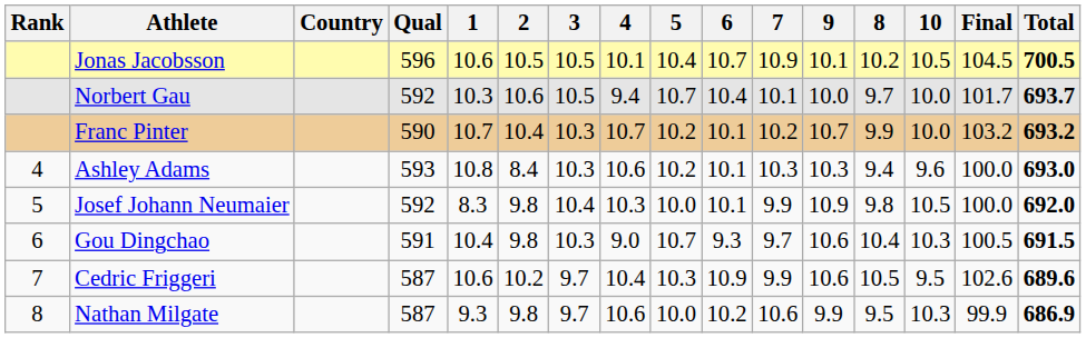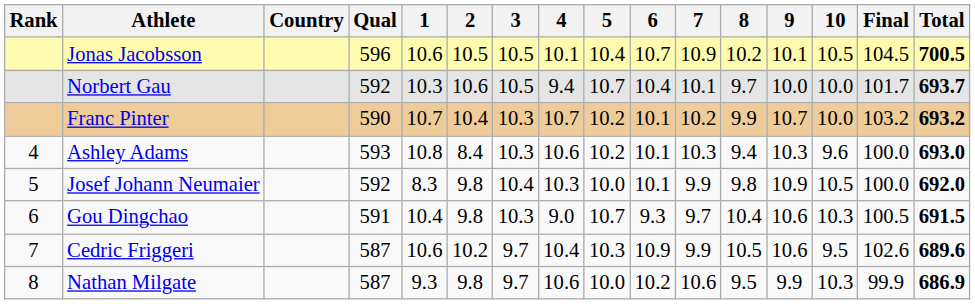 <table class="wikitable sortable">
 <tr>
 <th>Rank</th>
 <th>Athlete</th>
 <th>Country</th>
 <th>Qual</th>
 <th class="unsortable" style="width: 28px">1</th>
 <th class="unsortable" style="width: 28px">2</th>
 <th class="unsortable" style="width: 28px">3</th>
 <th class="unsortable" style="width: 28px">4</th>
 <th class="unsortable" style="width: 28px">5</th>
 <th class="unsortable" style="width: 28px">6</th>
 <th class="unsortable" style="width: 28px">7</th>
+<th class="unsortable" style="width: 28px">8</th>
 <th class="unsortable" style="width: 28px">9</th>
-<th class="unsortable" style="width: 28px">8</th>
 <th class="unsortable" style="width: 28px">10</th>
 <th>Final</th>
 <th>Total</th>
 </tr>
 <tr style="background:#fffcaf;">
 <td align="center"></td>
 <td align="left"><a href='#'>Jonas Jacobsson</a></td>
 <td align="left"></td>
 <td align="center">596</td>
 <td align="center">10.6</td>
 <td align="center">10.5</td>
 <td align="center">10.5</td>
 <td align="center">10.1</td>
 <td align="center">10.4</td>
 <td align="center">10.7</td>
 <td align="center">10.9</td>
+<td align="center">10.2</td>
 <td align="center">10.1</td>
-<td align="center">10.2</td>
 <td align="center">10.5</td>
 <td align="center">104.5</td>
 <td align="center"><strong>700.5</strong></td>
 </tr>
 <tr style="background:#e5e5e5;">
 <td align="center"></td>
 <td align="left"><a href='#'>Norbert Gau</a></td>
 <td align="left"></td>
 <td align="center">592</td>
 <td align="center">10.3</td>
 <td align="center">10.6</td>
 <td align="center">10.5</td>
 <td align="center">9.4</td>
 <td align="center">10.7</td>
 <td align="center">10.4</td>
 <td align="center">10.1</td>
+<td align="center">9.7</td>
 <td align="center">10.0</td>
-<td align="center">9.7</td>
 <td align="center">10.0</td>
 <td align="center">101.7</td>
 <td align="center"><strong>693.7</strong></td>
 </tr>
 <tr style="background:#ec9;">
 <td align="center"></td>
 <td align="left"><a href='#'>Franc Pinter</a></td>
 <td align="left"></td>
 <td align="center">590</td>
 <td align="center">10.7</td>
 <td align="center">10.4</td>
 <td align="center">10.3</td>
 <td align="center">10.7</td>
 <td align="center">10.2</td>
 <td align="center">10.1</td>
 <td align="center">10.2</td>
+<td align="center">9.9</td>
 <td align="center">10.7</td>
-<td align="center">9.9</td>
 <td align="center">10.0</td>
 <td align="center">103.2</td>
 <td align="center"><strong>693.2</strong></td>
 </tr>
 <tr>
 <td align="center">4</td>
 <td align="left"><a href='#'>Ashley Adams</a></td>
 <td align="left"></td>
 <td align="center">593</td>
 <td align="center">10.8</td>
 <td align="center">8.4</td>
 <td align="center">10.3</td>
 <td align="center">10.6</td>
 <td align="center">10.2</td>
 <td align="center">10.1</td>
 <td align="center">10.3</td>
+<td align="center">9.4</td>
 <td align="center">10.3</td>
-<td align="center">9.4</td>
 <td align="center">9.6</td>
 <td align="center">100.0</td>
 <td align="center"><strong>693.0</strong></td>
 </tr>
 <tr>
 <td align="center">5</td>
 <td align="left"><a href='#'>Josef Johann Neumaier</a></td>
 <td align="left"></td>
 <td align="center">592</td>
 <td align="center">8.3</td>
 <td align="center">9.8</td>
 <td align="center">10.4</td>
 <td align="center">10.3</td>
 <td align="center">10.0</td>
 <td align="center">10.1</td>
 <td align="center">9.9</td>
+<td align="center">9.8</td>
 <td align="center">10.9</td>
-<td align="center">9.8</td>
 <td align="center">10.5</td>
 <td align="center">100.0</td>
 <td align="center"><strong>692.0</strong></td>
 </tr>
 <tr>
 <td align="center">6</td>
 <td align="left"><a href='#'>Gou Dingchao</a></td>
 <td align="left"></td>
 <td align="center">591</td>
 <td align="center">10.4</td>
 <td align="center">9.8</td>
 <td align="center">10.3</td>
 <td align="center">9.0</td>
 <td align="center">10.7</td>
 <td align="center">9.3</td>
 <td align="center">9.7</td>
+<td align="center">10.4</td>
 <td align="center">10.6</td>
-<td align="center">10.4</td>
 <td align="center">10.3</td>
 <td align="center">100.5</td>
 <td align="center"><strong>691.5</strong></td>
 </tr>
 <tr>
 <td align="center">7</td>
 <td align="left"><a href='#'>Cedric Friggeri</a></td>
 <td align="left"></td>
 <td align="center">587</td>
 <td align="center">10.6</td>
 <td align="center">10.2</td>
 <td align="center">9.7</td>
 <td align="center">10.4</td>
 <td align="center">10.3</td>
 <td align="center">10.9</td>
 <td align="center">9.9</td>
+<td align="center">10.5</td>
 <td align="center">10.6</td>
-<td align="center">10.5</td>
 <td align="center">9.5</td>
 <td align="center">102.6</td>
 <td align="center"><strong>689.6</strong></td>
 </tr>
 <tr>
 <td align="center">8</td>
 <td align="left"><a href='#'>Nathan Milgate</a></td>
 <td align="left"></td>
 <td align="center">587</td>
 <td align="center">9.3</td>
 <td align="center">9.8</td>
 <td align="center">9.7</td>
 <td align="center">10.6</td>
 <td align="center">10.0</td>
 <td align="center">10.2</td>
 <td align="center">10.6</td>
+<td align="center">9.5</td>
 <td align="center">9.9</td>
-<td align="center">9.5</td>
 <td align="center">10.3</td>
 <td align="center">99.9</td>
 <td align="center"><strong>686.9</strong></td>
 </tr>
 </table>
